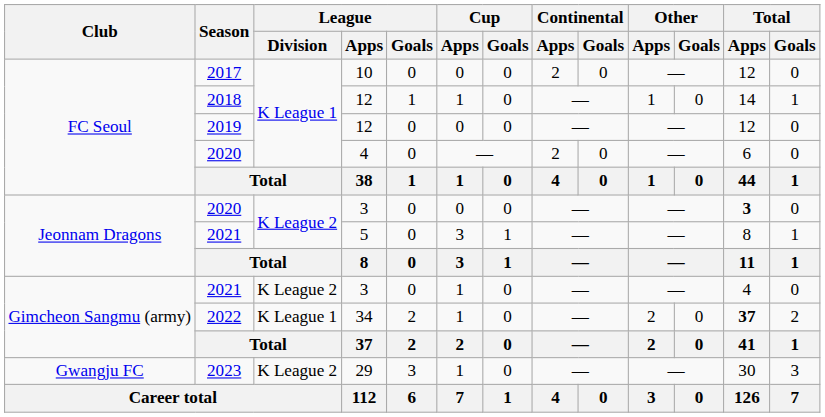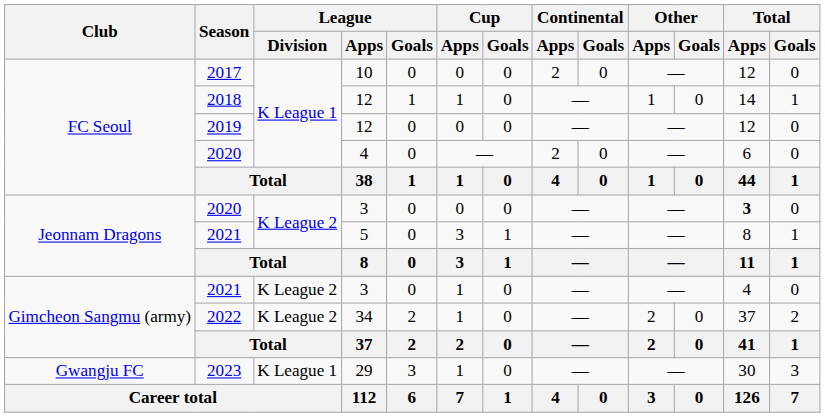 <table class="wikitable" style="text-align: center">
 <tr>
 <th rowspan="2">Club</th>
 <th rowspan="2">Season</th>
 <th colspan="3">League</th>
 <th colspan="2">Cup</th>
 <th colspan="2">Continental</th>
 <th colspan="2">Other</th>
 <th colspan="2">Total</th>
 </tr>
 <tr>
 <th>Division</th>
 <th>Apps</th>
 <th>Goals</th>
 <th>Apps</th>
 <th>Goals</th>
 <th>Apps</th>
 <th>Goals</th>
 <th>Apps</th>
 <th>Goals</th>
 <th>Apps</th>
 <th>Goals</th>
 </tr>
 <tr>
 <td rowspan="5"><a href='#'>FC Seoul</a></td>
 <td><a href='#'>2017</a></td>
 <td rowspan="4"><a href='#'>K League 1</a></td>
 <td>10</td>
 <td>0</td>
 <td>0</td>
 <td>0</td>
 <td>2</td>
 <td>0</td>
 <td colspan="2">—</td>
 <td>12</td>
 <td>0</td>
 </tr>
 <tr>
 <td><a href='#'>2018</a></td>
 <td>12</td>
 <td>1</td>
 <td>1</td>
 <td>0</td>
 <td colspan="2">—</td>
 <td>1</td>
 <td>0</td>
 <td>14</td>
 <td>1</td>
 </tr>
 <tr>
 <td><a href='#'>2019</a></td>
 <td>12</td>
 <td>0</td>
 <td>0</td>
 <td>0</td>
 <td colspan="2">—</td>
 <td colspan="2">—</td>
 <td>12</td>
 <td>0</td>
 </tr>
 <tr>
 <td><a href='#'>2020</a></td>
 <td>4</td>
 <td>0</td>
 <td colspan="2">—</td>
 <td>2</td>
 <td>0</td>
 <td colspan="2">—</td>
 <td>6</td>
 <td>0</td>
 </tr>
 <tr>
 <th colspan=2>Total</th>
 <th>38</th>
 <th>1</th>
 <th>1</th>
 <th>0</th>
 <th>4</th>
 <th>0</th>
 <th>1</th>
 <th>0</th>
 <th>44</th>
 <th>1</th>
 </tr>
 <tr>
 <td rowspan="3"><a href='#'>Jeonnam Dragons</a></td>
 <td><a href='#'>2020</a></td>
 <td rowspan="2"><a href='#'>K League 2</a></td>
 <td>3</td>
 <td>0</td>
 <td>0</td>
 <td>0</td>
 <td colspan="2">—</td>
 <td colspan="2">—</td>
 <td><strong>3</strong></td>
 <td>0</td>
 </tr>
 <tr>
 <td><a href='#'>2021</a></td>
 <td>5</td>
 <td>0</td>
 <td>3</td>
 <td>1</td>
 <td colspan="2">—</td>
 <td colspan="2">—</td>
 <td>8</td>
 <td>1</td>
 </tr>
 <tr>
 <th colspan=2>Total</th>
 <th>8</th>
 <th>0</th>
 <th>3</th>
 <th>1</th>
 <th colspan="2">—</th>
 <th colspan="2">—</th>
 <th>11</th>
 <th>1</th>
 </tr>
 <tr>
 <td rowspan="3"><a href='#'>Gimcheon Sangmu</a> (army)</td>
 <td><a href='#'>2021</a></td>
 <td>K League 2</td>
 <td>3</td>
 <td>0</td>
 <td>1</td>
 <td>0</td>
 <td colspan="2">—</td>
 <td colspan="2">—</td>
 <td>4</td>
 <td>0</td>
 </tr>
 <tr>
 <td><a href='#'>2022</a></td>
-<td>K League 1</td>
+<td>K League 2</td>
 <td>34</td>
 <td>2</td>
 <td>1</td>
 <td>0</td>
 <td colspan="2">—</td>
 <td>2</td>
 <td>0</td>
-<td><strong>37</strong></td>
+<td>37</td>
 <td>2</td>
 </tr>
 <tr>
 <th colspan=2>Total</th>
 <th>37</th>
 <th>2</th>
 <th>2</th>
 <th>0</th>
 <th colspan="2">—</th>
 <th>2</th>
 <th>0</th>
 <th>41</th>
 <th>1</th>
 </tr>
 <tr>
 <td><a href='#'>Gwangju FC</a></td>
 <td><a href='#'>2023</a></td>
-<td>K League 2</td>
+<td>K League 1</td>
 <td>29</td>
 <td>3</td>
 <td>1</td>
 <td>0</td>
 <td colspan="2">—</td>
 <td colspan="2">—</td>
 <td>30</td>
 <td>3</td>
 </tr>
 <tr>
 <th colspan=3>Career total</th>
 <th>112</th>
 <th>6</th>
 <th>7</th>
 <th>1</th>
 <th>4</th>
 <th>0</th>
 <th>3</th>
 <th>0</th>
 <th>126</th>
 <th>7</th>
 </tr>
 </table>
